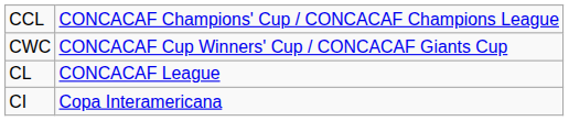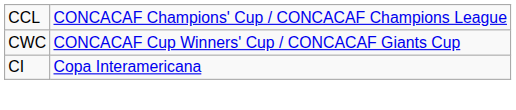 <table class="wikitable" style="font-size:90%;">
 <tr>
 <td>CCL</td>
 <td><a href='#'>CONCACAF Champions' Cup / CONCACAF Champions League</a></td>
 </tr>
 <tr>
 <td>CWC</td>
 <td><a href='#'>CONCACAF Cup Winners' Cup / CONCACAF Giants Cup</a></td>
 </tr>
 <tr>
-<td>CL</td>
-<td><a href='#'>CONCACAF League</a></td>
-</tr>
-<tr>
 <td>CI</td>
 <td><a href='#'>Copa Interamericana</a></td>
 </tr>
 </table>
